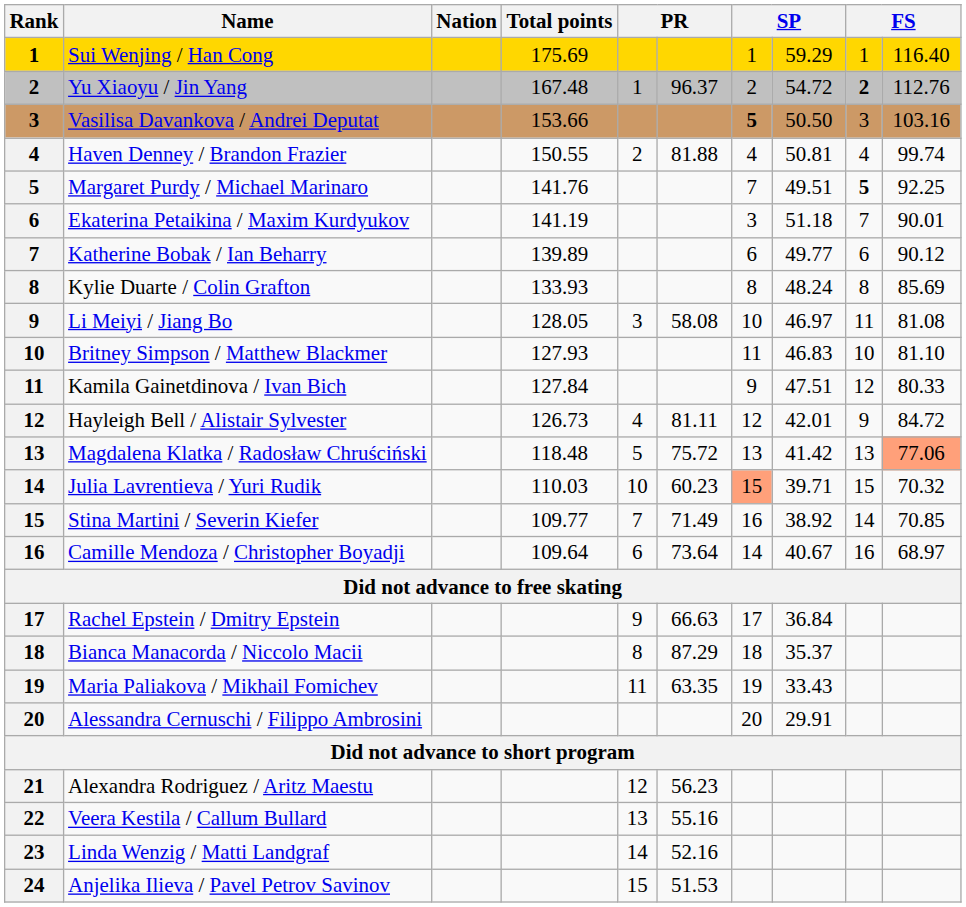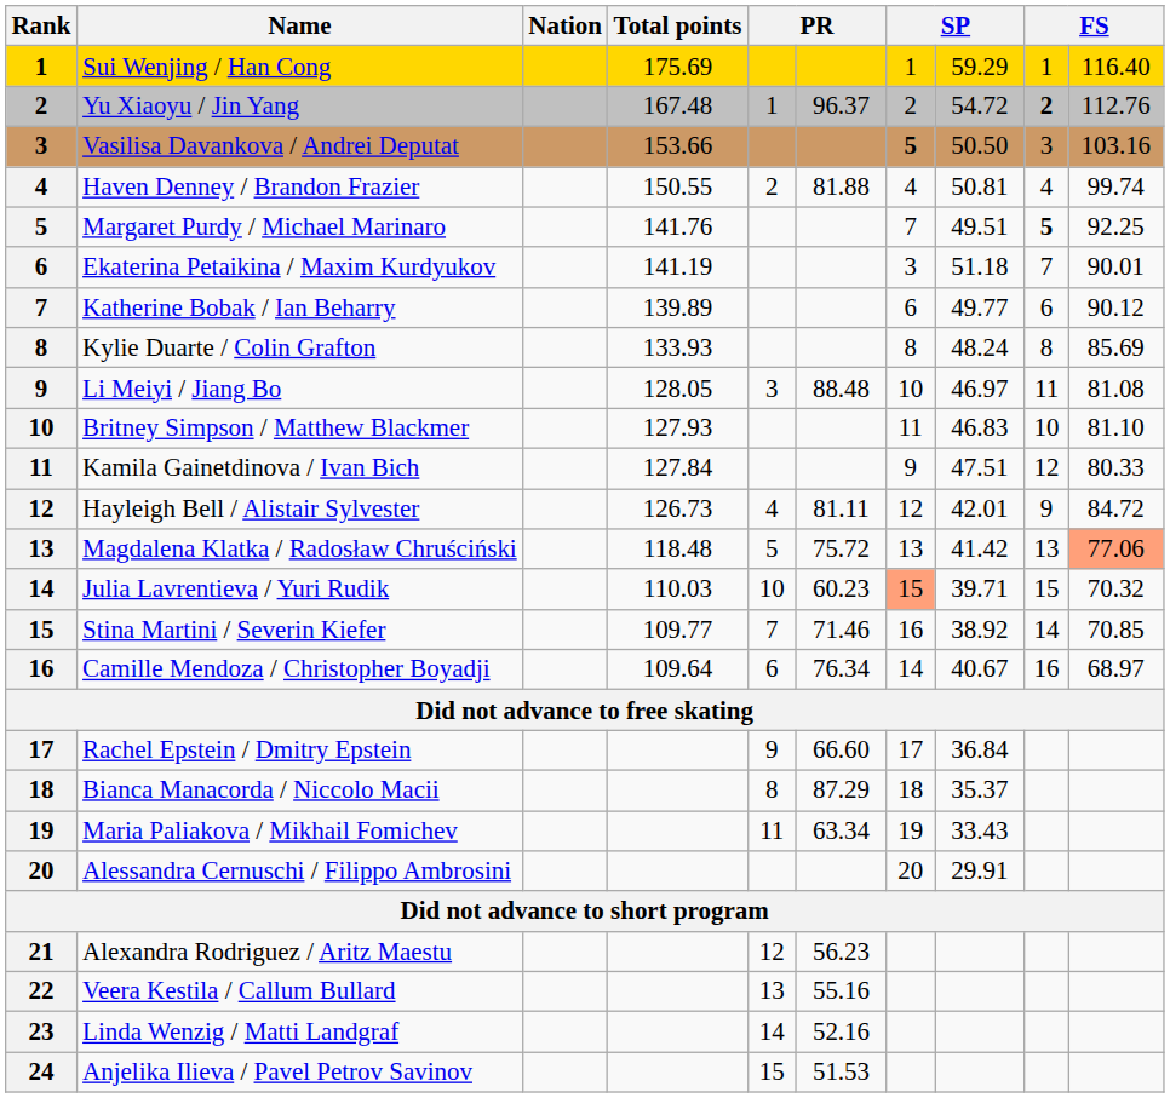 <table class="wikitable sortable">
 <tr>
 <th>Rank</th>
 <th>Name</th>
 <th>Nation</th>
 <th>Total points</th>
 <th colspan="2" width="80px">PR</th>
 <th colspan="2" width="80px"><a href='#'>SP</a></th>
 <th colspan="2" width="80px"><a href='#'>FS</a></th>
 </tr>
 <tr bgcolor="gold">
 <td align="center"><strong>1</strong></td>
 <td><a href='#'>Sui Wenjing</a> / <a href='#'>Han Cong</a></td>
 <td></td>
 <td align="center">175.69</td>
 <td align="center"></td>
 <td align="center"></td>
 <td align="center">1</td>
 <td align="center">59.29</td>
 <td align="center">1</td>
 <td align="center">116.40</td>
 </tr>
 <tr bgcolor="silver">
 <td align="center"><strong>2</strong></td>
 <td><a href='#'>Yu Xiaoyu</a> / <a href='#'>Jin Yang</a></td>
 <td></td>
 <td align="center">167.48</td>
 <td align="center">1</td>
 <td align="center">96.37</td>
 <td align="center">2</td>
 <td align="center">54.72</td>
 <td align="center"><strong>2</strong></td>
 <td align="center">112.76</td>
 </tr>
 <tr bgcolor="cc9966">
 <td align="center"><strong>3</strong></td>
 <td><a href='#'>Vasilisa Davankova</a> / <a href='#'>Andrei Deputat</a></td>
 <td></td>
 <td align="center">153.66</td>
 <td align="center"></td>
 <td align="center"></td>
 <td align="center"><strong>5</strong></td>
 <td align="center">50.50</td>
 <td align="center">3</td>
 <td align="center">103.16</td>
 </tr>
 <tr>
 <th>4</th>
 <td><a href='#'>Haven Denney</a> / <a href='#'>Brandon Frazier</a></td>
 <td></td>
 <td align="center">150.55</td>
 <td align="center">2</td>
 <td align="center">81.88</td>
 <td align="center">4</td>
 <td align="center">50.81</td>
 <td align="center">4</td>
 <td align="center">99.74</td>
 </tr>
 <tr>
 <th>5</th>
 <td><a href='#'>Margaret Purdy</a> / <a href='#'>Michael Marinaro</a></td>
 <td></td>
 <td align="center">141.76</td>
 <td align="center"></td>
 <td align="center"></td>
 <td align="center">7</td>
 <td align="center">49.51</td>
 <td align="center"><strong>5</strong></td>
 <td align="center">92.25</td>
 </tr>
 <tr>
 <th>6</th>
 <td><a href='#'>Ekaterina Petaikina</a> / <a href='#'>Maxim Kurdyukov</a></td>
 <td></td>
 <td align="center">141.19</td>
 <td align="center"></td>
 <td align="center"></td>
 <td align="center">3</td>
 <td align="center">51.18</td>
 <td align="center">7</td>
 <td align="center">90.01</td>
 </tr>
 <tr>
 <th>7</th>
 <td><a href='#'>Katherine Bobak</a> / <a href='#'>Ian Beharry</a></td>
 <td></td>
 <td align="center">139.89</td>
 <td align="center"></td>
 <td align="center"></td>
 <td align="center">6</td>
 <td align="center">49.77</td>
 <td align="center">6</td>
 <td align="center">90.12</td>
 </tr>
 <tr>
 <th>8</th>
 <td>Kylie Duarte / <a href='#'>Colin Grafton</a></td>
 <td></td>
 <td align="center">133.93</td>
 <td align="center"></td>
 <td align="center"></td>
 <td align="center">8</td>
 <td align="center">48.24</td>
 <td align="center">8</td>
 <td align="center">85.69</td>
 </tr>
 <tr>
 <th>9</th>
 <td><a href='#'>Li Meiyi</a> / <a href='#'>Jiang Bo</a></td>
 <td></td>
 <td align="center">128.05</td>
 <td align="center">3</td>
-<td align="center">58.08</td>
+<td align="center">88.48</td>
 <td align="center">10</td>
 <td align="center">46.97</td>
 <td align="center">11</td>
 <td align="center">81.08</td>
 </tr>
 <tr>
 <th>10</th>
 <td><a href='#'>Britney Simpson</a> / <a href='#'>Matthew Blackmer</a></td>
 <td></td>
 <td align="center">127.93</td>
 <td align="center"></td>
 <td align="center"></td>
 <td align="center">11</td>
 <td align="center">46.83</td>
 <td align="center">10</td>
 <td align="center">81.10</td>
 </tr>
 <tr>
 <th>11</th>
 <td>Kamila Gainetdinova / <a href='#'>Ivan Bich</a></td>
 <td></td>
 <td align="center">127.84</td>
 <td align="center"></td>
 <td align="center"></td>
 <td align="center">9</td>
 <td align="center">47.51</td>
 <td align="center">12</td>
 <td align="center">80.33</td>
 </tr>
 <tr>
 <th>12</th>
 <td>Hayleigh Bell / <a href='#'>Alistair Sylvester</a></td>
 <td></td>
 <td align="center">126.73</td>
 <td align="center">4</td>
 <td align="center">81.11</td>
 <td align="center">12</td>
 <td align="center">42.01</td>
 <td align="center">9</td>
 <td align="center">84.72</td>
 </tr>
 <tr>
 <th>13</th>
 <td><a href='#'>Magdalena Klatka</a> / <a href='#'>Radosław Chruściński</a></td>
 <td></td>
 <td align="center">118.48</td>
 <td align="center">5</td>
 <td align="center">75.72</td>
 <td align="center">13</td>
 <td align="center">41.42</td>
 <td align="center">13</td>
 <td align="center" style="background: lightsalmon;">77.06</td>
 </tr>
 <tr>
 <th>14</th>
 <td><a href='#'>Julia Lavrentieva</a> / <a href='#'>Yuri Rudik</a></td>
 <td></td>
 <td align="center">110.03</td>
 <td align="center">10</td>
 <td align="center">60.23</td>
 <td align="center" style="background: lightsalmon;">15</td>
 <td align="center">39.71</td>
 <td align="center">15</td>
 <td align="center">70.32</td>
 </tr>
 <tr>
 <th>15</th>
 <td><a href='#'>Stina Martini</a> / <a href='#'>Severin Kiefer</a></td>
 <td></td>
 <td align="center">109.77</td>
 <td align="center">7</td>
-<td align="center">71.49</td>
+<td align="center">71.46</td>
 <td align="center">16</td>
 <td align="center">38.92</td>
 <td align="center">14</td>
 <td align="center">70.85</td>
 </tr>
 <tr>
 <th>16</th>
 <td><a href='#'>Camille Mendoza</a> / <a href='#'>Christopher Boyadji</a></td>
 <td></td>
 <td align="center">109.64</td>
 <td align="center">6</td>
-<td align="center">73.64</td>
+<td align="center">76.34</td>
 <td align="center">14</td>
 <td align="center">40.67</td>
 <td align="center">16</td>
 <td align="center">68.97</td>
 </tr>
 <tr>
 <th colspan=10>Did not advance to free skating</th>
 </tr>
 <tr>
 <th>17</th>
 <td><a href='#'>Rachel Epstein</a> / <a href='#'>Dmitry Epstein</a></td>
 <td></td>
 <td align="center"></td>
 <td align="center">9</td>
-<td align="center">66.63</td>
+<td align="center">66.60</td>
 <td align="center">17</td>
 <td align="center">36.84</td>
 <td align="center"></td>
 <td align="center"></td>
 </tr>
 <tr>
 <th>18</th>
 <td><a href='#'>Bianca Manacorda</a> / <a href='#'>Niccolo Macii</a></td>
 <td></td>
 <td align="center"></td>
 <td align="center">8</td>
 <td align="center">87.29</td>
 <td align="center">18</td>
 <td align="center">35.37</td>
 <td align="center"></td>
 <td align="center"></td>
 </tr>
 <tr>
 <th>19</th>
 <td><a href='#'>Maria Paliakova</a> / <a href='#'>Mikhail Fomichev</a></td>
 <td></td>
 <td align="center"></td>
 <td align="center">11</td>
-<td align="center">63.35</td>
+<td align="center">63.34</td>
 <td align="center">19</td>
 <td align="center">33.43</td>
 <td align="center"></td>
 <td align="center"></td>
 </tr>
 <tr>
 <th>20</th>
 <td><a href='#'>Alessandra Cernuschi</a> / <a href='#'>Filippo Ambrosini</a></td>
 <td></td>
 <td align="center"></td>
 <td align="center"></td>
 <td align="center"></td>
 <td align="center">20</td>
 <td align="center">29.91</td>
 <td align="center"></td>
 <td align="center"></td>
 </tr>
 <tr>
 <th colspan=10>Did not advance to short program</th>
 </tr>
 <tr>
 <th>21</th>
 <td>Alexandra Rodriguez / <a href='#'>Aritz Maestu</a></td>
 <td></td>
 <td align="center"></td>
 <td align="center">12</td>
 <td align="center">56.23</td>
 <td align="center"></td>
 <td align="center"></td>
 <td align="center"></td>
 <td align="center"></td>
 </tr>
 <tr>
 <th>22</th>
 <td><a href='#'>Veera Kestila</a> / <a href='#'>Callum Bullard</a></td>
 <td></td>
 <td align="center"></td>
 <td align="center">13</td>
 <td align="center">55.16</td>
 <td align="center"></td>
 <td align="center"></td>
 <td align="center"></td>
 <td align="center"></td>
 </tr>
 <tr>
 <th>23</th>
 <td><a href='#'>Linda Wenzig</a> / <a href='#'>Matti Landgraf</a></td>
 <td></td>
 <td align="center"></td>
 <td align="center">14</td>
 <td align="center">52.16</td>
 <td align="center"></td>
 <td align="center"></td>
 <td align="center"></td>
 <td align="center"></td>
 </tr>
 <tr>
 <th>24</th>
 <td><a href='#'>Anjelika Ilieva</a> / <a href='#'>Pavel Petrov Savinov</a></td>
 <td></td>
 <td align="center"></td>
 <td align="center">15</td>
 <td align="center">51.53</td>
 <td align="center"></td>
 <td align="center"></td>
 <td align="center"></td>
 <td align="center"></td>
 </tr>
 </table>
